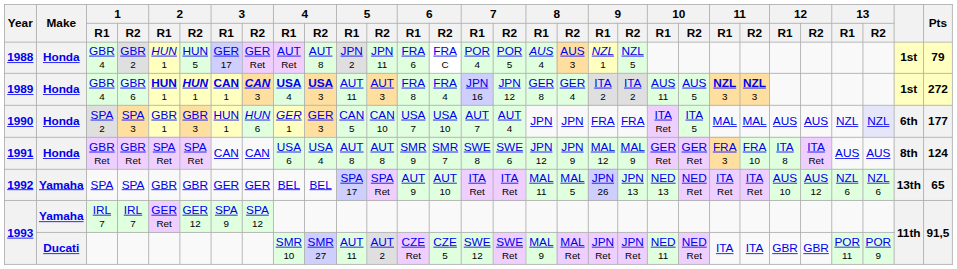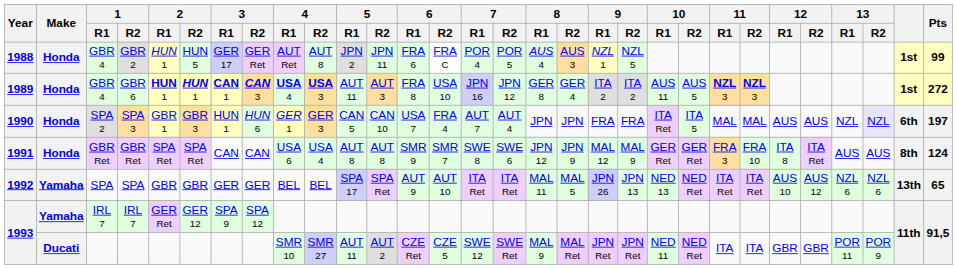 <table class="wikitable" style="text-align:center; font-size:90%">
 <tr>
 <th valign="middle" rowspan=2>Year</th>
 <th valign="middle" rowspan=2>Make</th>
 <th colspan=2>1</th>
 <th colspan=2>2</th>
 <th colspan=2>3</th>
 <th colspan=2>4</th>
 <th colspan=2>5</th>
 <th colspan=2>6</th>
 <th colspan=2>7</th>
 <th colspan=2>8</th>
 <th colspan=2>9</th>
 <th colspan=2>10</th>
 <th colspan=2>11</th>
 <th colspan=2>12</th>
 <th colspan=2>13</th>
 <th rowspan=2></th>
 <th rowspan=2>Pts</th>
 </tr>
 <tr>
 <th>R1</th>
 <th>R2</th>
 <th>R1</th>
 <th>R2</th>
 <th>R1</th>
 <th>R2</th>
 <th>R1</th>
 <th>R2</th>
 <th>R1</th>
 <th>R2</th>
 <th>R1</th>
 <th>R2</th>
 <th>R1</th>
 <th>R2</th>
 <th>R1</th>
 <th>R2</th>
 <th>R1</th>
 <th>R2</th>
 <th>R1</th>
 <th>R2</th>
 <th>R1</th>
 <th>R2</th>
 <th>R1</th>
 <th>R2</th>
 <th>R1</th>
 <th>R2</th>
 </tr>
 <tr>
 <th><a href='#'>1988</a></th>
 <th><a href='#'>Honda</a></th>
 <td style="background:#DFFFDF;"><a href='#'>GBR</a><br><small>4</small></td>
 <td style="background:#DFDFDF;"><a href='#'>GBR</a><br><small>2</small></td>
 <td style="background:#FFFFBF;"><em><a href='#'>HUN</a></em><br><small>1</small></td>
 <td style="background:#DFFFDF;"><a href='#'>HUN</a><br><small>5</small></td>
 <td style="background:#CFCFFF;"><a href='#'>GER</a><br><small>17</small></td>
 <td style="background:#EFCFFF;"><a href='#'>GER</a><br><small>Ret</small></td>
 <td style="background:#EFCFFF;"><a href='#'>AUT</a><br><small>Ret</small></td>
 <td style="background:#DFFFDF;"><a href='#'>AUT</a><br><small>8</small></td>
 <td style="background:#DFDFDF;"><a href='#'>JPN</a><br><small>2</small></td>
 <td style="background:#DFFFDF;"><a href='#'>JPN</a><br><small>11</small></td>
 <td style="background:#DFFFDF;"><a href='#'>FRA</a><br><small>6</small></td>
 <td style="background:#FFFFFF;"><a href='#'>FRA</a><br><small>C</small></td>
 <td style="background:#DFFFDF;"><a href='#'>POR</a><br><small>4</small></td>
 <td style="background:#DFFFDF;"><a href='#'>POR</a><br><small>5</small></td>
 <td style="background:#DFFFDF;"><em><a href='#'>AUS</a></em><br><small>4</small></td>
 <td style="background:#FFDF9F;"><a href='#'>AUS</a><br><small>3</small></td>
 <td style="background:#FFFFBF;"><em><a href='#'>NZL</a></em><br><small>1</small></td>
 <td style="background:#DFFFDF;"><a href='#'>NZL</a><br><small>5</small></td>
 <td></td>
 <td></td>
 <td></td>
 <td></td>
 <td></td>
 <td></td>
 <td></td>
 <td></td>
 <th style="background:#FFFFBF;">1st</th>
-<th style="background:#FFFFBF;">79</th>
+<th style="background:#FFFFBF;">99</th>
 </tr>
 <tr>
 <th><a href='#'>1989</a></th>
 <th><a href='#'>Honda</a></th>
 <td style="background:#DFFFDF;"><a href='#'>GBR</a><br><small>4</small></td>
 <td style="background:#DFFFDF;"><a href='#'>GBR</a><br><small>6</small></td>
 <td style="background:#FFFFBF;"><strong><a href='#'>HUN</a></strong><br><small>1</small></td>
 <td style="background:#FFFFBF;"><strong><em><a href='#'>HUN</a></em></strong><br><small>1</small></td>
 <td style="background:#FFFFBF;"><strong><a href='#'>CAN</a></strong><br><small>1</small></td>
 <td style="background:#FFDF9F;"><strong><em><a href='#'>CAN</a></em></strong><br><small>3</small></td>
 <td style="background:#DFFFDF;"><strong><a href='#'>USA</a></strong><br><small>4</small></td>
 <td style="background:#FFDF9F;"><strong><a href='#'>USA</a></strong><br><small>3</small></td>
 <td style="background:#DFFFDF;"><a href='#'>AUT</a><br><small>11</small></td>
 <td style="background:#FFDF9F;"><a href='#'>AUT</a><br><small>3</small></td>
 <td style="background:#DFFFDF;"><a href='#'>FRA</a><br><small>8</small></td>
-<td style="background:#DFFFDF;"><a href='#'>FRA</a><br><small>4</small></td>
+<td style="background:#DFFFDF;"><a href='#'>USA</a><br><small>10</small></td>
 <td style="background:#CFCFFF;"><a href='#'>JPN</a><br><small>16</small></td>
 <td style="background:#DFFFDF;"><a href='#'>JPN</a><br><small>12</small></td>
 <td style="background:#DFFFDF;"><a href='#'>GER</a><br><small>8</small></td>
 <td style="background:#DFFFDF;"><a href='#'>GER</a><br><small>4</small></td>
 <td style="background:#DFDFDF;"><a href='#'>ITA</a><br><small>2</small></td>
 <td style="background:#DFDFDF;"><a href='#'>ITA</a><br><small>2</small></td>
 <td style="background:#DFFFDF;"><a href='#'>AUS</a><br><small>11</small></td>
 <td style="background:#DFFFDF;"><a href='#'>AUS</a><br><small>5</small></td>
 <td style="background:#FFDF9F;"><strong><a href='#'>NZL</a></strong><br><small>3</small></td>
 <td style="background:#FFDF9F;"><strong><a href='#'>NZL</a></strong><br><small>3</small></td>
 <td></td>
 <td></td>
 <td></td>
 <td></td>
 <th style="background:#FFFFBF;">1st</th>
 <th style="background:#FFFFBF;">272</th>
 </tr>
 <tr>
 <th><a href='#'>1990</a></th>
 <th><a href='#'>Honda</a></th>
 <td style="background:#DFDFDF;"><a href='#'>SPA</a><br><small>2</small></td>
 <td style="background:#FFDF9F;"><a href='#'>SPA</a><br><small>3</small></td>
 <td style="background:#FFFFBF;"><a href='#'>GBR</a><br><small>1</small></td>
 <td style="background:#FFDF9F;"><a href='#'>GBR</a><br><small>3</small></td>
 <td style="background:#FFFFBF;"><a href='#'>HUN</a><br><small>1</small></td>
 <td style="background:#DFFFDF;"><em><a href='#'>HUN</a></em><br><small>6</small></td>
 <td style="background:#FFFFBF;"><em><a href='#'>GER</a></em><br><small>1</small></td>
 <td style="background:#FFDF9F;"><a href='#'>GER</a><br><small>3</small></td>
 <td style="background:#DFFFDF;"><a href='#'>CAN</a><br><small>5</small></td>
 <td style="background:#DFFFDF;"><a href='#'>CAN</a><br><small>10</small></td>
 <td style="background:#DFFFDF;"><a href='#'>USA</a><br><small>7</small></td>
-<td style="background:#DFFFDF;"><a href='#'>USA</a><br><small>10</small></td>
+<td style="background:#DFFFDF;"><a href='#'>FRA</a><br><small>4</small></td>
 <td style="background:#DFFFDF;"><a href='#'>AUT</a><br><small>7</small></td>
 <td style="background:#DFFFDF;"><a href='#'>AUT</a><br><small>4</small></td>
 <td><a href='#'>JPN</a></td>
 <td><a href='#'>JPN</a></td>
 <td><a href='#'>FRA</a></td>
 <td><a href='#'>FRA</a></td>
 <td style="background:#EFCFFF;"><a href='#'>ITA</a><br><small>Ret</small></td>
 <td style="background:#DFFFDF;"><a href='#'>ITA</a><br><small>5</small></td>
 <td><a href='#'>MAL</a></td>
 <td><a href='#'>MAL</a></td>
 <td><a href='#'>AUS</a></td>
 <td><a href='#'>AUS</a></td>
 <td><a href='#'>NZL</a></td>
 <td style="background: lavender;"><a href='#'>NZL</a></td>
 <th>6th</th>
-<th>177</th>
+<th>197</th>
 </tr>
 <tr>
 <th><a href='#'>1991</a></th>
 <th><a href='#'>Honda</a></th>
 <td style="background:#EFCFFF;"><a href='#'>GBR</a><br><small>Ret</small></td>
 <td style="background:#EFCFFF;"><a href='#'>GBR</a><br><small>Ret</small></td>
 <td style="background:#EFCFFF;"><a href='#'>SPA</a><br><small>Ret</small></td>
 <td style="background:#EFCFFF;"><a href='#'>SPA</a><br><small>Ret</small></td>
 <td><a href='#'>CAN</a></td>
 <td><a href='#'>CAN</a></td>
 <td style="background:#DFFFDF;"><a href='#'>USA</a><br><small>6</small></td>
 <td style="background:#DFFFDF;"><a href='#'>USA</a><br><small>4</small></td>
 <td style="background:#DFFFDF;"><a href='#'>AUT</a><br><small>8</small></td>
 <td style="background:#DFFFDF;"><a href='#'>AUT</a><br><small>8</small></td>
 <td style="background:#DFFFDF;"><a href='#'>SMR</a><br><small>9</small></td>
 <td style="background:#DFFFDF;"><a href='#'>SMR</a><br><small>7</small></td>
 <td style="background:#DFFFDF;"><a href='#'>SWE</a><br><small>8</small></td>
 <td style="background:#DFFFDF;"><a href='#'>SWE</a><br><small>6</small></td>
 <td style="background:#DFFFDF;"><a href='#'>JPN</a><br><small>12</small></td>
 <td style="background:#DFFFDF;"><a href='#'>JPN</a><br><small>9</small></td>
 <td style="background:#DFFFDF;"><a href='#'>MAL</a><br><small>12</small></td>
 <td style="background:#DFFFDF;"><a href='#'>MAL</a><br><small>9</small></td>
 <td style="background:#EFCFFF;"><a href='#'>GER</a><br><small>Ret</small></td>
 <td style="background:#EFCFFF;"><a href='#'>GER</a><br><small>Ret</small></td>
 <td style="background:#FFDF9F;"><a href='#'>FRA</a><br><small>3</small></td>
 <td style="background:#DFFFDF;"><a href='#'>FRA</a><br><small>10</small></td>
 <td style="background:#DFFFDF;"><a href='#'>ITA</a><br><small>8</small></td>
 <td style="background:#EFCFFF;"><a href='#'>ITA</a><br><small>Ret</small></td>
 <td><a href='#'>AUS</a></td>
 <td><a href='#'>AUS</a></td>
 <th>8th</th>
 <th>124</th>
 </tr>
 <tr>
 <th><a href='#'>1992</a></th>
 <th><a href='#'>Yamaha</a></th>
 <td><a href='#'>SPA</a></td>
 <td><a href='#'>SPA</a></td>
 <td><a href='#'>GBR</a></td>
 <td><a href='#'>GBR</a></td>
 <td><a href='#'>GER</a></td>
 <td><a href='#'>GER</a></td>
 <td><a href='#'>BEL</a></td>
 <td><a href='#'>BEL</a></td>
 <td style="background:#CFCFFF;"><a href='#'>SPA</a><br><small>17</small></td>
 <td style="background:#EFCFFF;"><a href='#'>SPA</a><br><small>Ret</small></td>
 <td style="background:#DFFFDF;"><a href='#'>AUT</a><br><small>9</small></td>
 <td style="background:#DFFFDF;"><a href='#'>AUT</a><br><small>10</small></td>
 <td style="background:#EFCFFF;"><a href='#'>ITA</a><br><small>Ret</small></td>
 <td style="background:#EFCFFF;"><a href='#'>ITA</a><br><small>Ret</small></td>
 <td style="background:#DFFFDF;"><a href='#'>MAL</a><br><small>11</small></td>
 <td style="background:#DFFFDF;"><a href='#'>MAL</a><br><small>5</small></td>
 <td style="background:#CFCFFF;"><a href='#'>JPN</a><br><small>26</small></td>
 <td style="background:#DFFFDF;"><a href='#'>JPN</a><br><small>13</small></td>
 <td style="background:#DFFFDF;"><a href='#'>NED</a><br><small>13</small></td>
 <td style="background:#EFCFFF;"><a href='#'>NED</a><br><small>Ret</small></td>
 <td style="background:#EFCFFF;"><a href='#'>ITA</a><br><small>Ret</small></td>
 <td style="background:#EFCFFF;"><a href='#'>ITA</a><br><small>Ret</small></td>
 <td style="background:#DFFFDF;"><a href='#'>AUS</a><br><small>10</small></td>
 <td style="background:#DFFFDF;"><a href='#'>AUS</a><br><small>12</small></td>
 <td style="background:#DFFFDF;"><a href='#'>NZL</a><br><small>6</small></td>
 <td style="background:#DFFFDF;"><a href='#'>NZL</a><br><small>6</small></td>
 <th>13th</th>
 <th>65</th>
 </tr>
 <tr>
 <th rowspan=2><a href='#'>1993</a></th>
 <th><a href='#'>Yamaha</a></th>
 <td style="background:#DFFFDF;"><a href='#'>IRL</a><br><small>7</small></td>
 <td style="background:#DFFFDF;"><a href='#'>IRL</a><br><small>7</small></td>
 <td style="background:#EFCFFF;"><a href='#'>GER</a><br><small>Ret</small></td>
 <td style="background:#DFFFDF;"><a href='#'>GER</a><br><small>12</small></td>
 <td style="background:#DFFFDF;"><a href='#'>SPA</a><br><small>9</small></td>
 <td style="background:#DFFFDF;"><a href='#'>SPA</a><br><small>12</small></td>
 <td></td>
 <td></td>
 <td></td>
 <td></td>
 <td></td>
 <td></td>
 <td></td>
 <td></td>
 <td></td>
 <td></td>
 <td></td>
 <td></td>
 <td></td>
 <td></td>
 <td></td>
 <td></td>
 <td></td>
 <td></td>
 <td></td>
 <td></td>
 <th rowspan=2>11th</th>
 <th rowspan=2>91,5</th>
 </tr>
 <tr>
 <th><a href='#'>Ducati</a></th>
 <td></td>
 <td></td>
 <td></td>
 <td></td>
 <td></td>
 <td></td>
 <td style="background:#DFFFDF;"><a href='#'>SMR</a><br><small>10</small></td>
 <td style="background:#CFCFFF;"><a href='#'>SMR</a><br><small>27</small></td>
 <td style="background:#DFFFDF;"><a href='#'>AUT</a><br><small>11</small></td>
 <td style="background:#DFDFDF;"><a href='#'>AUT</a><br><small>2</small></td>
 <td style="background:#EFCFFF;"><a href='#'>CZE</a><br><small>Ret</small></td>
 <td style="background:#DFFFDF;"><a href='#'>CZE</a><br><small>5</small></td>
 <td style="background:#DFFFDF;"><a href='#'>SWE</a><br><small>12</small></td>
 <td style="background:#EFCFFF;"><a href='#'>SWE</a><br><small>Ret</small></td>
 <td style="background:#DFFFDF;"><a href='#'>MAL</a><br><small>9</small></td>
 <td style="background:#EFCFFF;"><a href='#'>MAL</a><br><small>Ret</small></td>
 <td style="background:#EFCFFF;"><a href='#'>JPN</a><br><small>Ret</small></td>
 <td style="background:#EFCFFF;"><a href='#'>JPN</a><br><small>Ret</small></td>
 <td style="background:#DFFFDF;"><a href='#'>NED</a><br><small>11</small></td>
 <td style="background:#EFCFFF;"><a href='#'>NED</a><br><small>Ret</small></td>
 <td><a href='#'>ITA</a></td>
 <td><a href='#'>ITA</a></td>
 <td><a href='#'>GBR</a></td>
 <td><a href='#'>GBR</a></td>
 <td style="background:#DFFFDF;"><a href='#'>POR</a><br><small>11</small></td>
 <td style="background:#DFFFDF;"><a href='#'>POR</a><br><small>9</small></td>
 </tr>
 </table>
